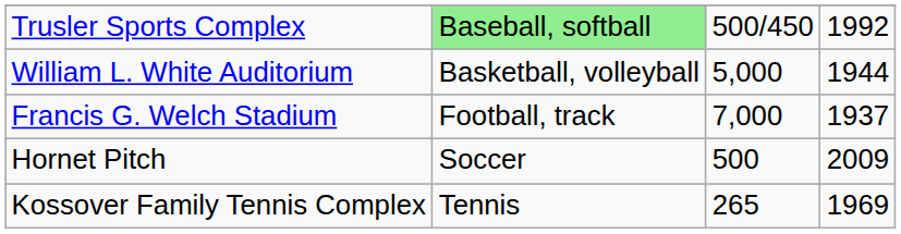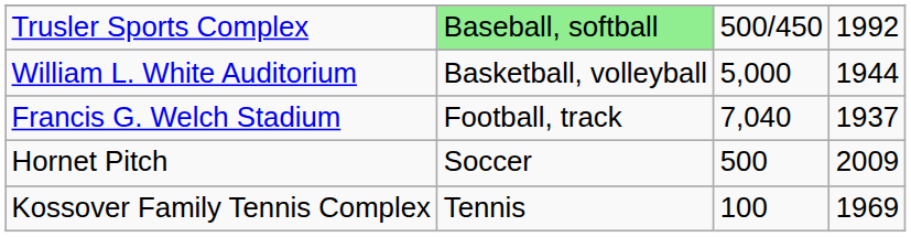 <table class="wikitable" style="margin: 1em auto 1em auto">
 <tr>
 </tr>
 <tr>
 <td><a href='#'>Trusler Sports Complex</a></td>
 <td style="background: lightgreen;">Baseball, softball</td>
 <td>500/450</td>
 <td>1992</td>
 </tr>
 <tr>
 <td><a href='#'>William L. White Auditorium</a></td>
 <td>Basketball, volleyball</td>
 <td>5,000</td>
 <td>1944</td>
 </tr>
 <tr>
 <td><a href='#'>Francis G. Welch Stadium</a></td>
 <td>Football, track</td>
-<td>7,000</td>
+<td>7,040</td>
 <td>1937</td>
 </tr>
 <tr>
 <td>Hornet Pitch</td>
 <td>Soccer</td>
 <td>500</td>
 <td>2009</td>
 </tr>
 <tr>
 <td>Kossover Family Tennis Complex</td>
 <td>Tennis</td>
-<td>265</td>
+<td>100</td>
 <td>1969</td>
 </tr>
 </table>
